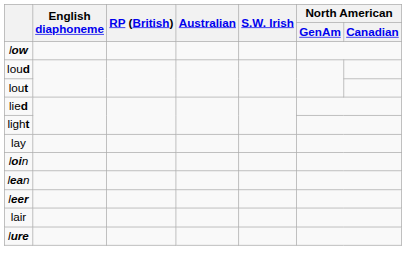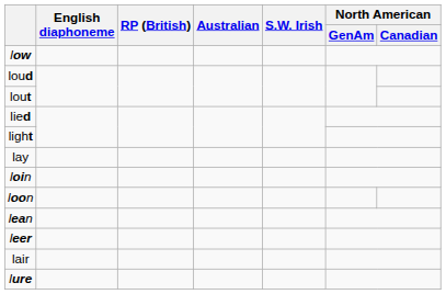 <table class="wikitable">
 <tr>
 <th rowspan="2"></th>
 <th rowspan="2">English<br><a href='#'>diaphoneme</a></th>
 <th rowspan="2"><a href='#'>RP</a> (<a href='#'>British</a>)</th>
 <th rowspan="2"><a href='#'>Australian</a></th>
 <th rowspan="2"><a href='#'>S.W. Irish</a></th>
 <th colspan="2">North American</th>
 </tr>
 <tr>
 <th><a href='#'>GenAm</a></th>
 <th><a href='#'>Canadian</a></th>
 </tr>
 <tr align="center">
 <td><em>l<strong>ow<strong><em></td>
 <td></td>
 <td></td>
 <td></td>
 <td></td>
 <td colspan="2"></td>
 </tr>
 <tr align="center">
 <td></em>l</strong>ou<strong>d<em></td>
 <td rowspan="2"></td>
 <td rowspan="2"></td>
 <td rowspan="2"></td>
 <td rowspan="2"></td>
 <td rowspan="2"></td>
 <td></td>
 </tr>
 <tr align="center">
 <td></em>l</strong>ou<strong>t<em></td>
 <td></td>
 </tr>
 <tr align="center">
 <td></em>l</strong>ie<strong>d<em></td>
 <td rowspan="2"></td>
 <td rowspan="2"></td>
 <td rowspan="2"></td>
 <td rowspan="2"></td>
 <td colspan="2"></td>
 </tr>
 <tr align="center">
 <td></em>l</strong>igh<strong>t<em></td>
 <td colspan="2"></td>
 </tr>
 <tr align="center">
 <td></em>l</strong>ay</em></strong></td>
 <td></td>
 <td></td>
 <td></td>
 <td></td>
 <td colspan="2"></td>
 </tr>
 <tr align="center">
 <td><em>l<strong>oi</strong>n</em></td>
 <td></td>
 <td></td>
 <td></td>
 <td></td>
 <td colspan="2"></td>
 </tr>
 <tr align="center">
+<td><em>l<strong>oo</strong>n</em></td>
+<td></td>
+<td></td>
+<td></td>
+<td></td>
+<td></td>
+<td></td>
+</tr>
+<tr align="center">
 <td><em>l<strong>ea</strong>n</em></td>
 <td></td>
 <td></td>
 <td></td>
 <td></td>
 <td colspan="2"></td>
 </tr>
 <tr align="center">
 <td><em>l<strong>eer<strong><em></td>
 <td></td>
 <td></td>
 <td></td>
 <td></td>
 <td colspan="2"></td>
 </tr>
 <tr align="center">
 <td></em>l</strong>air</em></strong></td>
 <td></td>
 <td></td>
 <td></td>
 <td></td>
 <td colspan="2"></td>
 </tr>
 <tr align="center">
 <td><em>l<strong>ure<strong><em></td>
 <td></td>
 <td></td>
 <td></td>
 <td></td>
 <td colspan="2"></td>
 </tr>
 </table>
